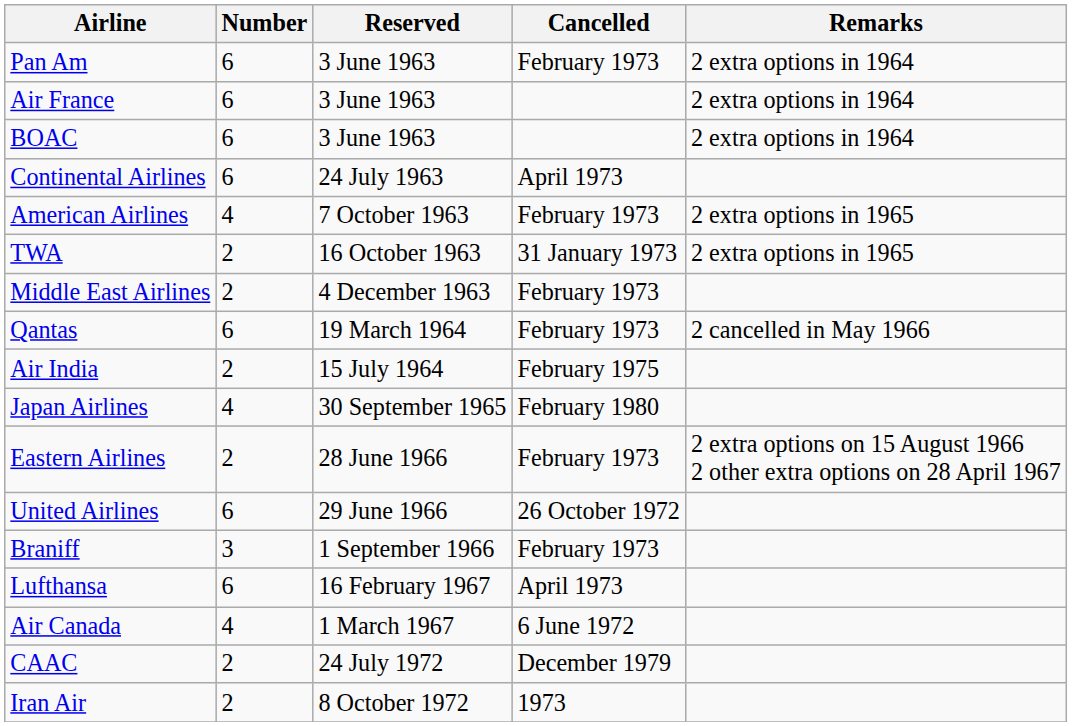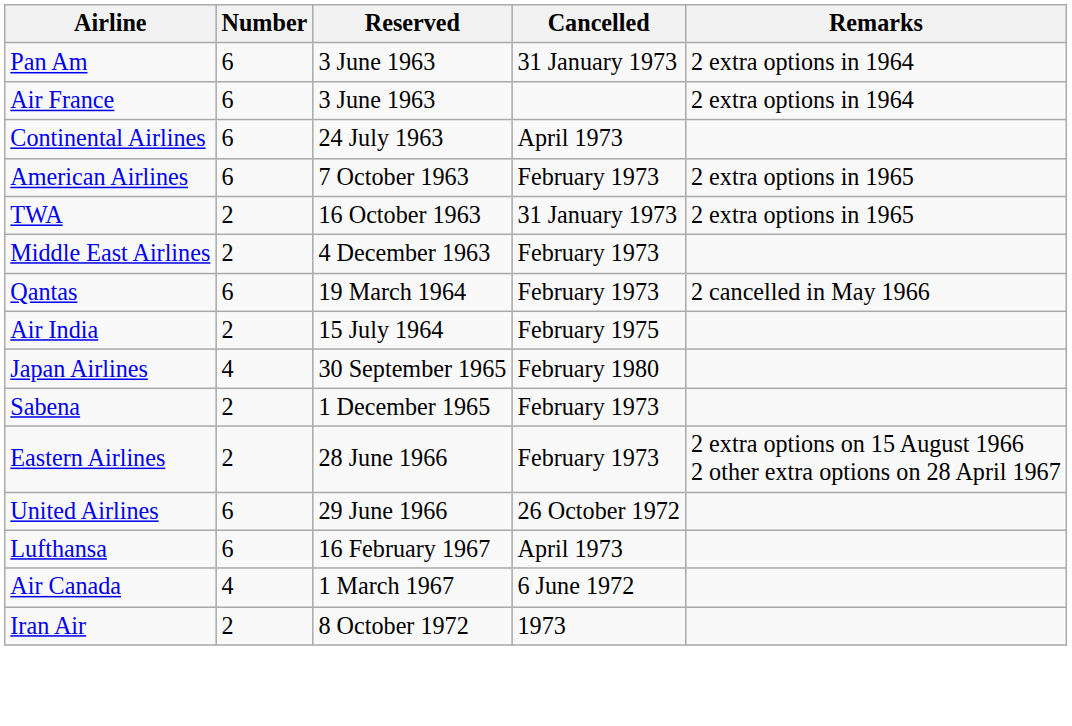 <table class="wikitable sortable">
 <tr>
 <th>Airline</th>
 <th>Number</th>
 <th>Reserved</th>
 <th>Cancelled</th>
 <th>Remarks</th>
 </tr>
 <tr>
 <td><a href='#'>Pan Am</a></td>
 <td>6</td>
 <td>3 June 1963</td>
-<td>February 1973</td>
+<td>31 January 1973</td>
 <td>2 extra options in 1964</td>
 </tr>
 <tr>
 <td><a href='#'>Air France</a></td>
-<td>6</td>
-<td>3 June 1963</td>
-<td></td>
-<td>2 extra options in 1964</td>
-</tr>
-<tr>
-<td><a href='#'>BOAC</a></td>
 <td>6</td>
 <td>3 June 1963</td>
 <td></td>
 <td>2 extra options in 1964</td>
 </tr>
 <tr>
 <td><a href='#'>Continental Airlines</a></td>
 <td>6</td>
 <td>24 July 1963</td>
 <td>April 1973</td>
 <td></td>
 </tr>
 <tr>
 <td><a href='#'>American Airlines</a></td>
-<td>4</td>
+<td>6</td>
 <td>7 October 1963</td>
 <td>February 1973</td>
 <td>2 extra options in 1965</td>
 </tr>
 <tr>
 <td><a href='#'>TWA</a></td>
 <td>2</td>
 <td>16 October 1963</td>
 <td>31 January 1973</td>
 <td>2 extra options in 1965</td>
 </tr>
 <tr>
 <td><a href='#'>Middle East Airlines</a></td>
 <td>2</td>
 <td>4 December 1963</td>
 <td>February 1973</td>
 <td></td>
 </tr>
 <tr>
 <td><a href='#'>Qantas</a></td>
 <td>6</td>
 <td>19 March 1964</td>
 <td>February 1973</td>
 <td>2 cancelled in May 1966</td>
 </tr>
 <tr>
 <td><a href='#'>Air India</a></td>
 <td>2</td>
 <td>15 July 1964</td>
 <td>February 1975</td>
 <td></td>
 </tr>
 <tr>
 <td><a href='#'>Japan Airlines</a></td>
 <td>4</td>
 <td>30 September 1965</td>
 <td>February 1980</td>
 <td></td>
 </tr>
 <tr>
+<td><a href='#'>Sabena</a></td>
+<td>2</td>
+<td>1 December 1965</td>
+<td>February 1973</td>
+<td></td>
+</tr>
+<tr>
 <td><a href='#'>Eastern Airlines</a></td>
 <td>2</td>
 <td>28 June 1966</td>
 <td>February 1973</td>
 <td>2 extra options on 15 August 1966 <br>2 other extra options on 28 April 1967</td>
 </tr>
 <tr>
 <td><a href='#'>United Airlines</a></td>
 <td>6</td>
 <td>29 June 1966</td>
 <td>26 October 1972</td>
-<td></td>
-</tr>
-<tr>
-<td><a href='#'>Braniff</a></td>
-<td>3</td>
-<td>1 September 1966</td>
-<td>February 1973</td>
 <td></td>
 </tr>
 <tr>
 <td><a href='#'>Lufthansa</a></td>
 <td>6</td>
 <td>16 February 1967</td>
 <td>April 1973</td>
 <td></td>
 </tr>
 <tr>
 <td><a href='#'>Air Canada</a></td>
 <td>4</td>
 <td>1 March 1967</td>
 <td>6 June 1972</td>
 <td></td>
 </tr>
 <tr>
-<td><a href='#'>CAAC</a></td>
-<td>2</td>
-<td>24 July 1972</td>
-<td>December 1979</td>
-<td></td>
-</tr>
-<tr>
 <td><a href='#'>Iran Air</a></td>
 <td>2</td>
 <td>8 October 1972</td>
 <td>1973</td>
 <td></td>
 </tr>
 </table>
